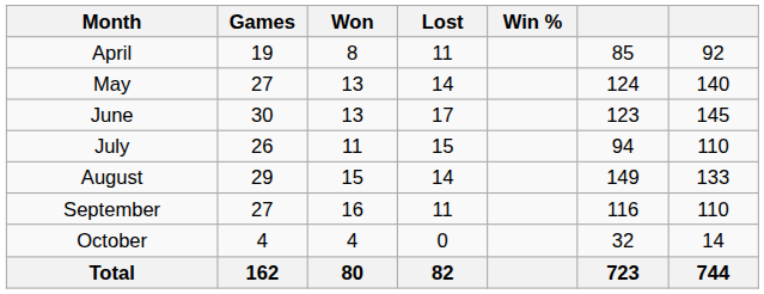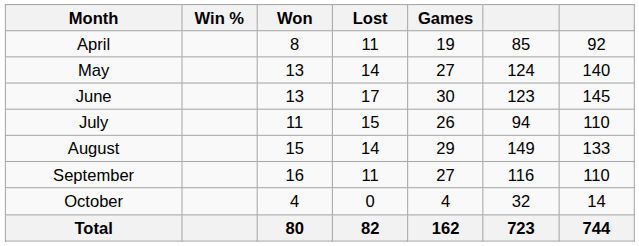 <table class="wikitable" style="font-size:95%; text-align:center; width:38em;margin: 0.5em auto;">
 <tr>
 <th width="28%">Month</th>
-<th width="12%">Games</th>
+<th width="12%">Win %</th>
 <th width="12%">Won</th>
 <th width="12%">Lost</th>
-<th width="12%">Win %</th>
+<th width="12%">Games</th>
 <th width="12%"></th>
 <th width="12%"></th>
 </tr>
 <tr>
 <td>April</td>
-<td>19</td>
+<td></td>
 <td>8</td>
 <td>11</td>
-<td></td>
+<td>19</td>
 <td>85</td>
 <td>92</td>
 </tr>
 <tr>
 <td>May</td>
-<td>27</td>
+<td></td>
 <td>13</td>
 <td>14</td>
-<td></td>
+<td>27</td>
 <td>124</td>
 <td>140</td>
 </tr>
 <tr>
 <td>June</td>
-<td>30</td>
+<td></td>
 <td>13</td>
 <td>17</td>
-<td></td>
+<td>30</td>
 <td>123</td>
 <td>145</td>
 </tr>
 <tr>
 <td>July</td>
-<td>26</td>
+<td></td>
 <td>11</td>
 <td>15</td>
-<td></td>
+<td>26</td>
 <td>94</td>
 <td>110</td>
 </tr>
 <tr>
 <td>August</td>
-<td>29</td>
+<td></td>
 <td>15</td>
 <td>14</td>
-<td></td>
+<td>29</td>
 <td>149</td>
 <td>133</td>
 </tr>
 <tr>
 <td>September</td>
-<td>27</td>
+<td></td>
 <td>16</td>
 <td>11</td>
-<td></td>
+<td>27</td>
 <td>116</td>
 <td>110</td>
 </tr>
 <tr>
 <td>October</td>
-<td>4</td>
+<td></td>
 <td>4</td>
 <td>0</td>
-<td></td>
+<td>4</td>
 <td>32</td>
 <td>14</td>
 </tr>
 <tr>
 <th>Total</th>
-<th>162</th>
+<th></th>
 <th>80</th>
 <th>82</th>
-<th></th>
+<th>162</th>
 <th>723</th>
 <th>744</th>
 </tr>
 </table>
